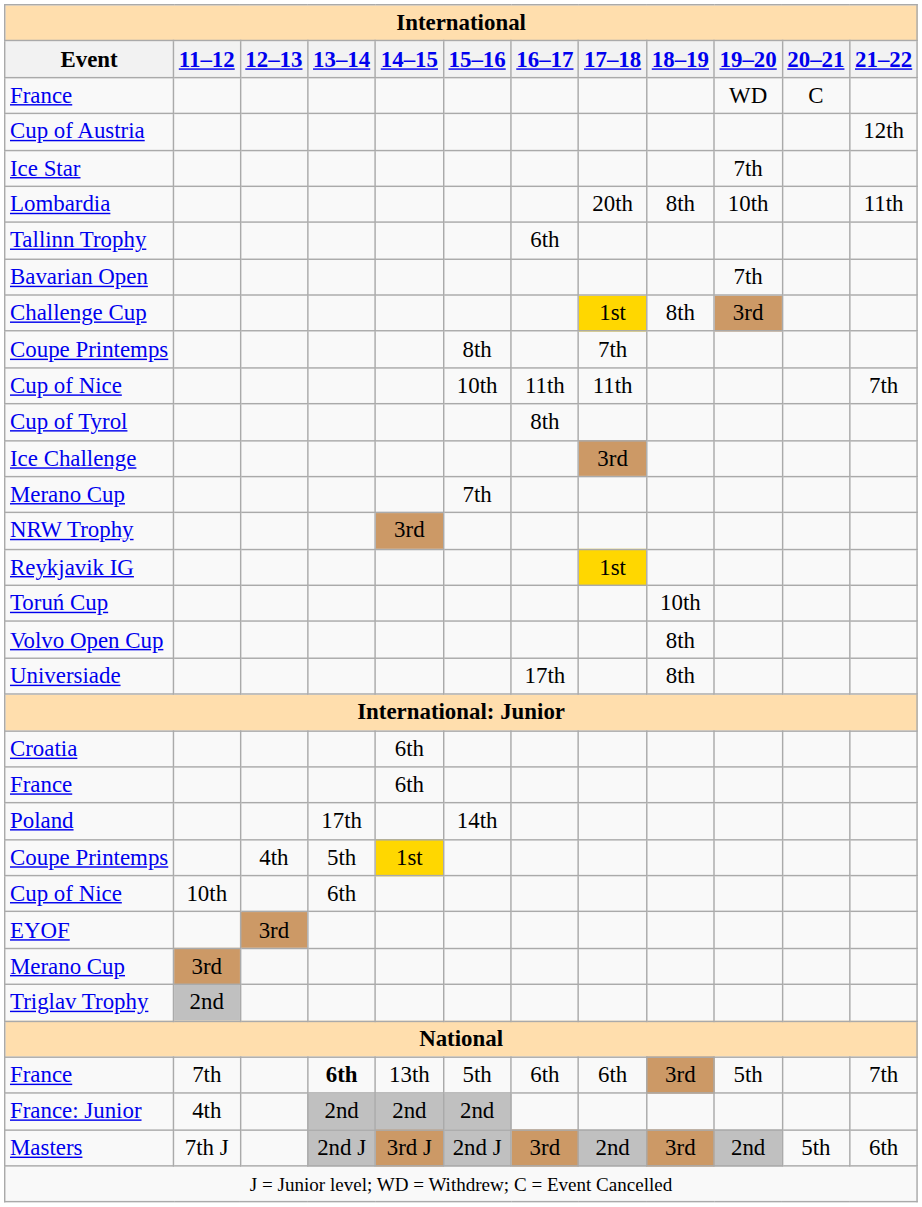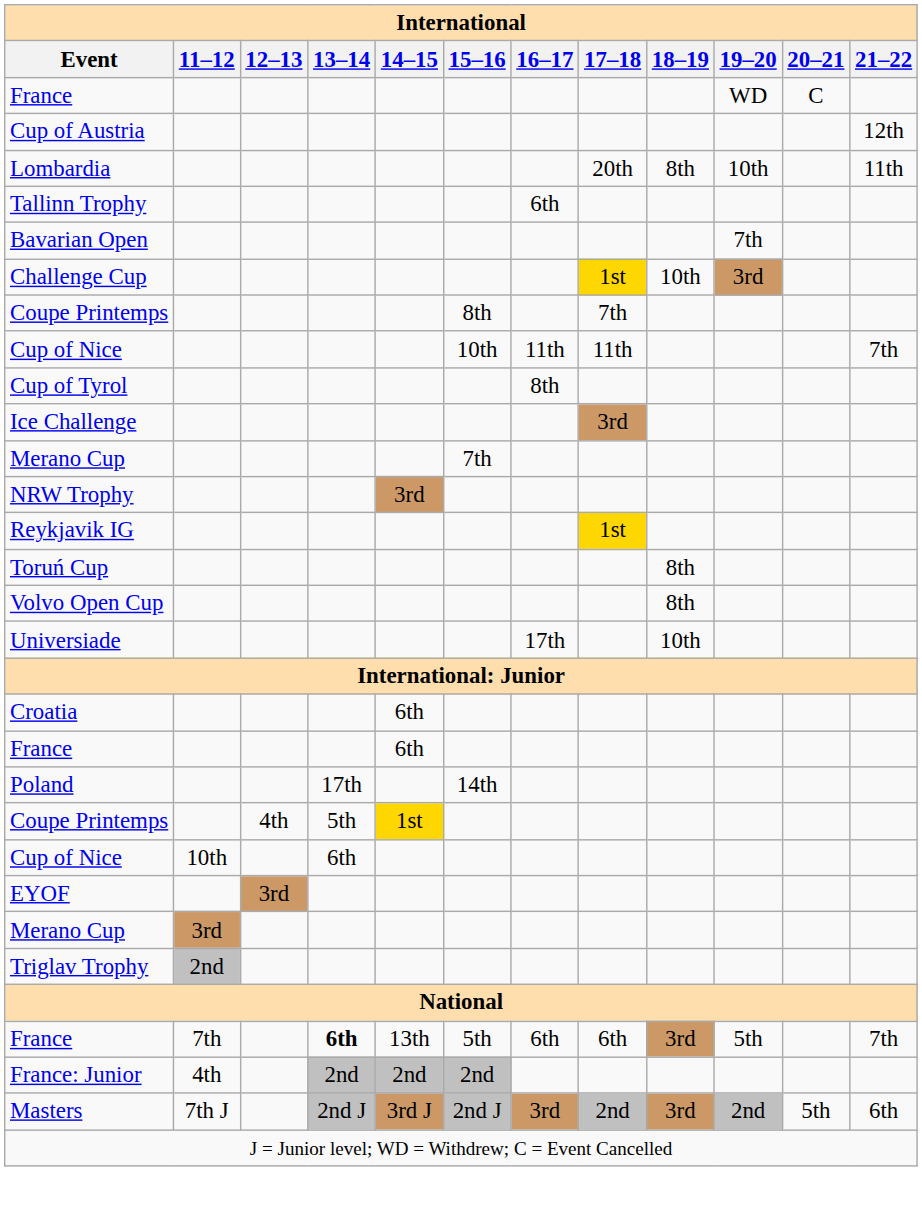 <table class="wikitable" style="text-align:center">
 <tr>
 <th colspan="12" style="background-color: #ffdead; " align="center">International</th>
 </tr>
 <tr>
 <th>Event</th>
 <th><a href='#'>11–12</a></th>
 <th><a href='#'>12–13</a></th>
 <th><a href='#'>13–14</a></th>
 <th><a href='#'>14–15</a></th>
 <th><a href='#'>15–16</a></th>
 <th><a href='#'>16–17</a></th>
 <th><a href='#'>17–18</a></th>
 <th><a href='#'>18–19</a></th>
 <th><a href='#'>19–20</a></th>
 <th><a href='#'>20–21</a></th>
 <th><a href='#'>21–22</a></th>
 </tr>
 <tr>
 <td align=left> <a href='#'>France</a></td>
 <td></td>
 <td></td>
 <td></td>
 <td></td>
 <td></td>
 <td></td>
 <td></td>
 <td></td>
 <td>WD</td>
 <td>C</td>
 <td></td>
 </tr>
 <tr>
 <td align=left> <a href='#'>Cup of Austria</a></td>
 <td></td>
 <td></td>
 <td></td>
 <td></td>
 <td></td>
 <td></td>
 <td></td>
 <td></td>
 <td></td>
 <td></td>
 <td>12th</td>
-</tr>
-<tr>
-<td align=left> <a href='#'>Ice Star</a></td>
-<td></td>
-<td></td>
-<td></td>
-<td></td>
-<td></td>
-<td></td>
-<td></td>
-<td></td>
-<td>7th</td>
-<td></td>
-<td></td>
 </tr>
 <tr>
 <td align=left> <a href='#'>Lombardia</a></td>
 <td></td>
 <td></td>
 <td></td>
 <td></td>
 <td></td>
 <td></td>
 <td>20th</td>
 <td>8th</td>
 <td>10th</td>
 <td></td>
 <td>11th</td>
 </tr>
 <tr>
 <td align=left> <a href='#'>Tallinn Trophy</a></td>
 <td></td>
 <td></td>
 <td></td>
 <td></td>
 <td></td>
 <td>6th</td>
 <td></td>
 <td></td>
 <td></td>
 <td></td>
 <td></td>
 </tr>
 <tr>
 <td align="left"><a href='#'>Bavarian Open</a></td>
 <td></td>
 <td></td>
 <td></td>
 <td></td>
 <td></td>
 <td></td>
 <td></td>
 <td></td>
 <td>7th</td>
 <td></td>
 <td></td>
 </tr>
 <tr>
 <td align="left"><a href='#'>Challenge Cup</a></td>
 <td></td>
 <td></td>
 <td></td>
 <td></td>
 <td></td>
 <td></td>
 <td bgcolor="gold">1st</td>
-<td>8th</td>
+<td>10th</td>
 <td bgcolor="cc9966">3rd</td>
 <td></td>
 <td></td>
 </tr>
 <tr>
 <td align="left"><a href='#'>Coupe Printemps</a></td>
 <td></td>
 <td></td>
 <td></td>
 <td></td>
 <td>8th</td>
 <td></td>
 <td>7th</td>
 <td></td>
 <td></td>
 <td></td>
 <td></td>
 </tr>
 <tr>
 <td align="left"><a href='#'>Cup of Nice</a></td>
 <td></td>
 <td></td>
 <td></td>
 <td></td>
 <td>10th</td>
 <td>11th</td>
 <td>11th</td>
 <td></td>
 <td></td>
 <td></td>
 <td>7th</td>
 </tr>
 <tr>
 <td align="left"><a href='#'>Cup of Tyrol</a></td>
 <td></td>
 <td></td>
 <td></td>
 <td></td>
 <td></td>
 <td>8th</td>
 <td></td>
 <td></td>
 <td></td>
 <td></td>
 <td></td>
 </tr>
 <tr>
 <td align="left"><a href='#'>Ice Challenge</a></td>
 <td></td>
 <td></td>
 <td></td>
 <td></td>
 <td></td>
 <td></td>
 <td bgcolor="cc9966">3rd</td>
 <td></td>
 <td></td>
 <td></td>
 <td></td>
 </tr>
 <tr>
 <td align="left"><a href='#'>Merano Cup</a></td>
 <td></td>
 <td></td>
 <td></td>
 <td></td>
 <td>7th</td>
 <td></td>
 <td></td>
 <td></td>
 <td></td>
 <td></td>
 <td></td>
 </tr>
 <tr>
 <td align="left"><a href='#'>NRW Trophy</a></td>
 <td></td>
 <td></td>
 <td></td>
 <td bgcolor="cc9966">3rd</td>
 <td></td>
 <td></td>
 <td></td>
 <td></td>
 <td></td>
 <td></td>
 <td></td>
 </tr>
 <tr>
 <td align="left"><a href='#'>Reykjavik IG</a></td>
 <td></td>
 <td></td>
 <td></td>
 <td></td>
 <td></td>
 <td></td>
 <td bgcolor="gold">1st</td>
 <td></td>
 <td></td>
 <td></td>
 <td></td>
 </tr>
 <tr>
 <td align="left"><a href='#'>Toruń Cup</a></td>
 <td></td>
 <td></td>
 <td></td>
 <td></td>
 <td></td>
 <td></td>
 <td></td>
-<td>10th</td>
+<td>8th</td>
 <td></td>
 <td></td>
 <td></td>
 </tr>
 <tr>
 <td align="left"><a href='#'>Volvo Open Cup</a></td>
 <td></td>
 <td></td>
 <td></td>
 <td></td>
 <td></td>
 <td></td>
 <td></td>
 <td>8th</td>
 <td></td>
 <td></td>
 <td></td>
 </tr>
 <tr>
 <td align="left"><a href='#'>Universiade</a></td>
 <td></td>
 <td></td>
 <td></td>
 <td></td>
 <td></td>
 <td>17th</td>
 <td></td>
-<td>8th</td>
+<td>10th</td>
 <td></td>
 <td></td>
 <td></td>
 </tr>
 <tr>
 <th colspan="12" style="background-color: #ffdead; " align="center">International: Junior</th>
 </tr>
 <tr>
 <td align="left"> <a href='#'>Croatia</a></td>
 <td></td>
 <td></td>
 <td></td>
 <td>6th</td>
 <td></td>
 <td></td>
 <td></td>
 <td></td>
 <td></td>
 <td></td>
 <td></td>
 </tr>
 <tr>
 <td align="left"> <a href='#'>France</a></td>
 <td></td>
 <td></td>
 <td></td>
 <td>6th</td>
 <td></td>
 <td></td>
 <td></td>
 <td></td>
 <td></td>
 <td></td>
 <td></td>
 </tr>
 <tr>
 <td align="left"> <a href='#'>Poland</a></td>
 <td></td>
 <td></td>
 <td>17th</td>
 <td></td>
 <td>14th</td>
 <td></td>
 <td></td>
 <td></td>
 <td></td>
 <td></td>
 <td></td>
 </tr>
 <tr>
 <td align="left"><a href='#'>Coupe Printemps</a></td>
 <td></td>
 <td>4th</td>
 <td>5th</td>
 <td bgcolor="gold">1st</td>
 <td></td>
 <td></td>
 <td></td>
 <td></td>
 <td></td>
 <td></td>
 <td></td>
 </tr>
 <tr>
 <td align="left"><a href='#'>Cup of Nice</a></td>
 <td>10th</td>
 <td></td>
 <td>6th</td>
 <td></td>
 <td></td>
 <td></td>
 <td></td>
 <td></td>
 <td></td>
 <td></td>
 <td></td>
 </tr>
 <tr>
 <td align="left"><a href='#'>EYOF</a></td>
 <td></td>
 <td bgcolor="cc9966">3rd</td>
 <td></td>
 <td></td>
 <td></td>
 <td></td>
 <td></td>
 <td></td>
 <td></td>
 <td></td>
 <td></td>
 </tr>
 <tr>
 <td align="left"><a href='#'>Merano Cup</a></td>
 <td bgcolor="cc9966">3rd</td>
 <td></td>
 <td></td>
 <td></td>
 <td></td>
 <td></td>
 <td></td>
 <td></td>
 <td></td>
 <td></td>
 <td></td>
 </tr>
 <tr>
 <td align="left"><a href='#'>Triglav Trophy</a></td>
 <td bgcolor="silver">2nd</td>
 <td></td>
 <td></td>
 <td></td>
 <td></td>
 <td></td>
 <td></td>
 <td></td>
 <td></td>
 <td></td>
 <td></td>
 </tr>
 <tr>
 <th colspan="12" style="background-color: #ffdead; " align="center">National</th>
 </tr>
 <tr>
 <td align="left"><a href='#'>France</a></td>
 <td>7th</td>
 <td></td>
 <td><strong>6th</strong></td>
 <td>13th</td>
 <td>5th</td>
 <td>6th</td>
 <td>6th</td>
 <td bgcolor="cc9966">3rd</td>
 <td>5th</td>
 <td></td>
 <td>7th</td>
 </tr>
 <tr>
 <td align="left"><a href='#'>France: Junior</a></td>
 <td>4th</td>
 <td></td>
 <td bgcolor="silver">2nd</td>
 <td bgcolor="silver">2nd</td>
 <td bgcolor="silver">2nd</td>
 <td></td>
 <td></td>
 <td></td>
 <td></td>
 <td></td>
 <td></td>
 </tr>
 <tr>
 <td align="left"><a href='#'>Masters</a></td>
 <td>7th J</td>
 <td></td>
 <td bgcolor="silver">2nd J</td>
 <td bgcolor="cc9966">3rd J</td>
 <td bgcolor="silver">2nd J</td>
 <td bgcolor="cc9966">3rd</td>
 <td bgcolor="silver">2nd</td>
 <td bgcolor="cc9966">3rd</td>
 <td bgcolor="silver">2nd</td>
 <td>5th</td>
 <td>6th</td>
 </tr>
 <tr>
 <td colspan="12" align="center"><small> J = Junior level; WD = Withdrew; C = Event Cancelled</small></td>
 </tr>
 </table>
